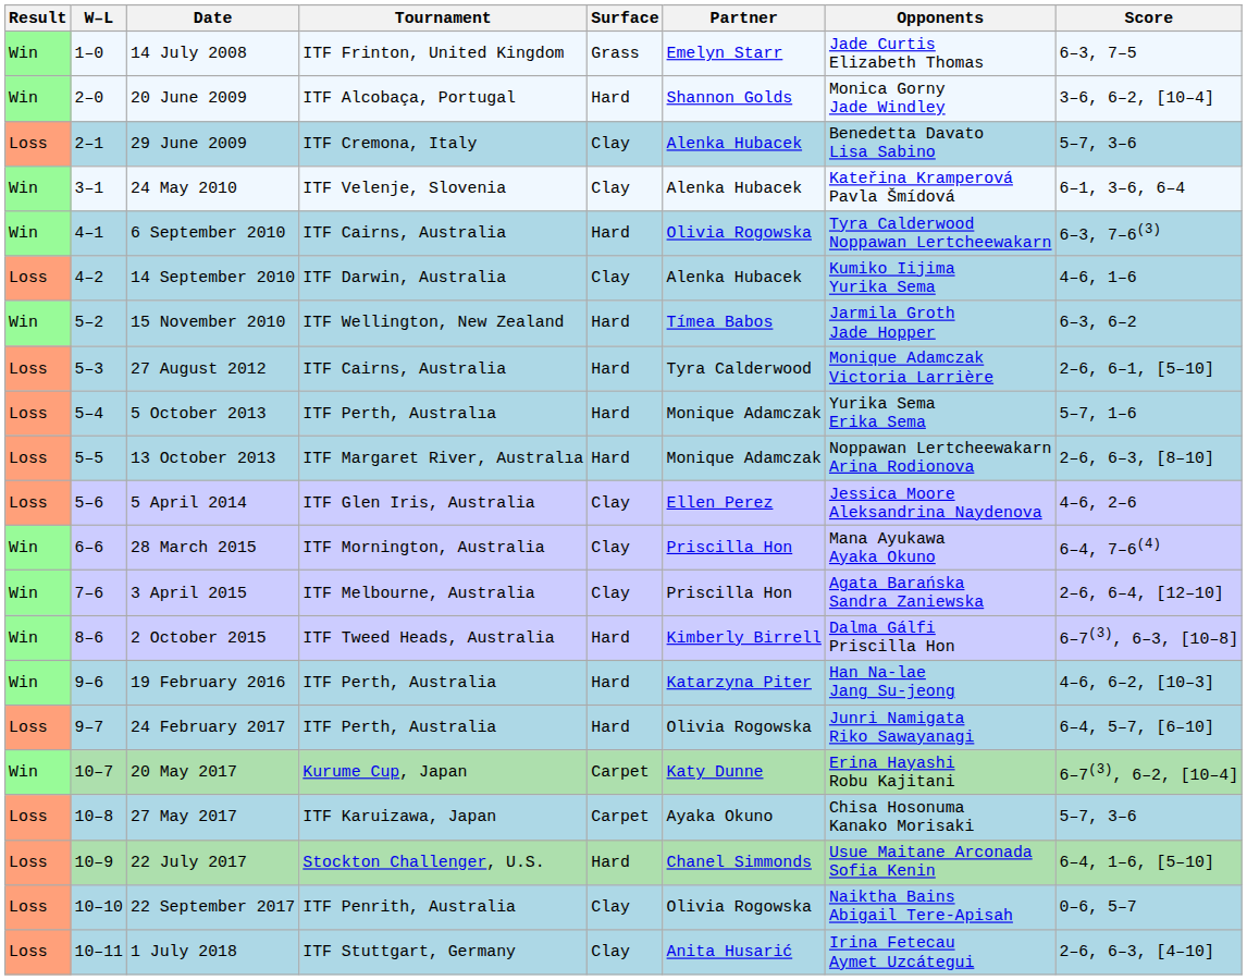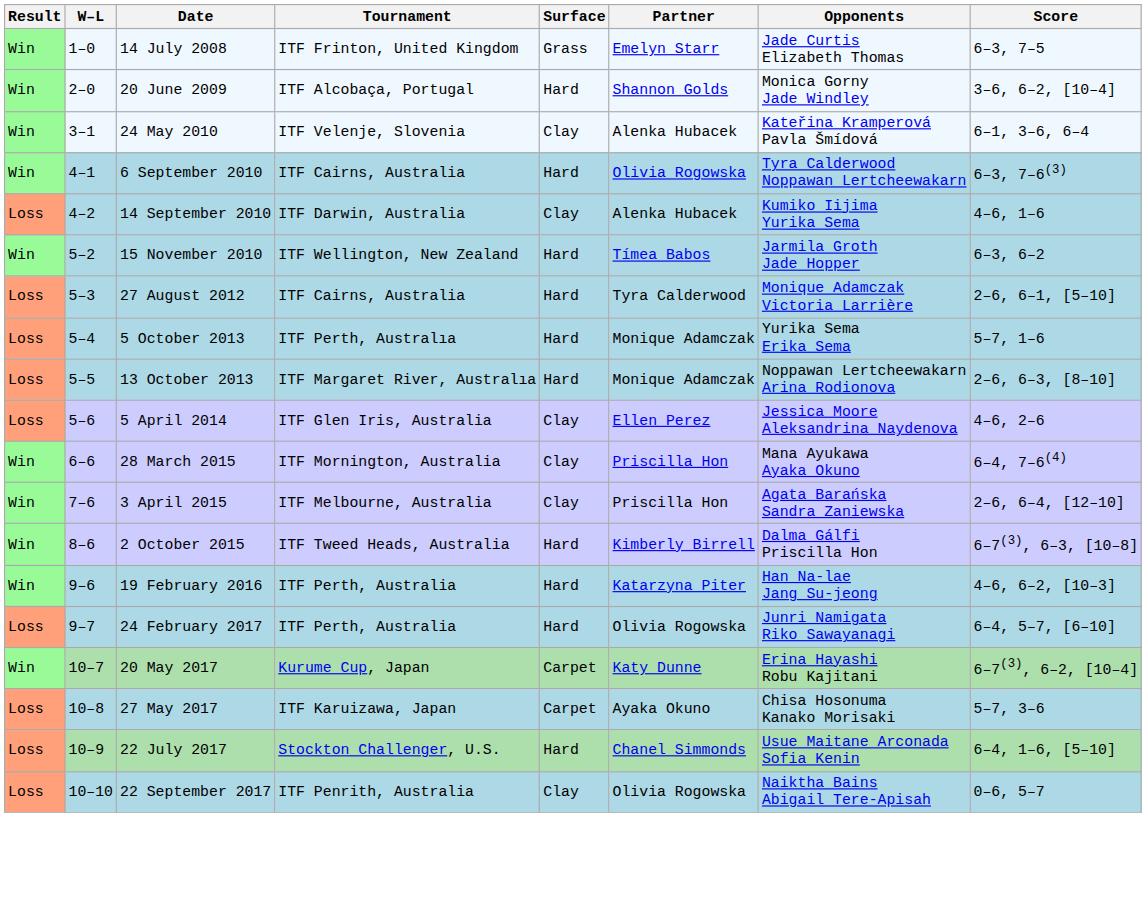 <table class="sortable wikitable">
 <tr>
 <th>Result</th>
 <th class="unsortable">W–L</th>
 <th>Date</th>
 <th>Tournament</th>
 <th>Surface</th>
 <th>Partner</th>
 <th>Opponents</th>
 <th class="unsortable">Score</th>
 </tr>
 <tr style="background:#f0f8ff;">
 <td style="background:#98fb98;">Win</td>
 <td>1–0</td>
 <td>14 July 2008</td>
 <td>ITF Frinton, United Kingdom</td>
 <td>Grass</td>
 <td> <a href='#'>Emelyn Starr</a></td>
 <td> <a href='#'>Jade Curtis</a> <br>  Elizabeth Thomas</td>
 <td>6–3, 7–5</td>
 </tr>
 <tr style="background:#f0f8ff;">
 <td style="background:#98fb98;">Win</td>
 <td>2–0</td>
 <td>20 June 2009</td>
 <td>ITF Alcobaça, Portugal</td>
 <td>Hard</td>
 <td> <a href='#'>Shannon Golds</a></td>
 <td> Monica Gorny <br>  <a href='#'>Jade Windley</a></td>
 <td>3–6, 6–2, [10–4]</td>
-</tr>
-<tr style="background:lightblue;">
-<td style="background:#ffa07a;">Loss</td>
-<td>2–1</td>
-<td>29 June 2009</td>
-<td>ITF Cremona, Italy</td>
-<td>Clay</td>
-<td> <a href='#'>Alenka Hubacek</a></td>
-<td> Benedetta Davato <br>  <a href='#'>Lisa Sabino</a></td>
-<td>5–7, 3–6</td>
 </tr>
 <tr style="background:#f0f8ff;">
 <td style="background:#98fb98;">Win</td>
 <td>3–1</td>
 <td>24 May 2010</td>
 <td>ITF Velenje, Slovenia</td>
 <td>Clay</td>
 <td> Alenka Hubacek</td>
 <td> <a href='#'>Kateřina Kramperová</a> <br>  Pavla Šmídová</td>
 <td>6–1, 3–6, 6–4</td>
 </tr>
 <tr style="background:lightblue;">
 <td style="background:#98fb98;">Win</td>
 <td>4–1</td>
 <td>6 September 2010</td>
 <td>ITF Cairns, Australia</td>
 <td>Hard</td>
 <td> <a href='#'>Olivia Rogowska</a></td>
 <td> <a href='#'>Tyra Calderwood</a> <br>  <a href='#'>Noppawan Lertcheewakarn</a></td>
 <td>6–3, 7–6<sup>(3)</sup></td>
 </tr>
 <tr style="background:lightblue;">
 <td style="background:#ffa07a;">Loss</td>
 <td>4–2</td>
 <td>14 September 2010</td>
 <td>ITF Darwin, Australia</td>
 <td>Clay</td>
 <td> Alenka Hubacek</td>
 <td> <a href='#'>Kumiko Iijima</a> <br>  <a href='#'>Yurika Sema</a></td>
 <td>4–6, 1–6</td>
 </tr>
 <tr style="background:lightblue;">
 <td style="background:#98fb98;">Win</td>
 <td>5–2</td>
 <td>15 November 2010</td>
 <td>ITF Wellington, New Zealand</td>
 <td>Hard</td>
 <td> <a href='#'>Tímea Babos</a></td>
 <td> <a href='#'>Jarmila Groth</a> <br>  <a href='#'>Jade Hopper</a></td>
 <td>6–3, 6–2</td>
 </tr>
 <tr style="background:lightblue;">
 <td style="background:#ffa07a;">Loss</td>
 <td>5–3</td>
 <td>27 August 2012</td>
 <td>ITF Cairns, Australia</td>
 <td>Hard</td>
 <td> Tyra Calderwood</td>
 <td> <a href='#'>Monique Adamczak</a> <br>  <a href='#'>Victoria Larrière</a></td>
 <td>2–6, 6–1, [5–10]</td>
 </tr>
 <tr style="background:lightblue;">
 <td style="background:#ffa07a;">Loss</td>
 <td>5–4</td>
 <td>5 October 2013</td>
 <td>ITF Perth, Australıa</td>
 <td>Hard</td>
 <td> Monique Adamczak</td>
 <td> Yurika Sema <br>  <a href='#'>Erika Sema</a></td>
 <td>5–7, 1–6</td>
 </tr>
 <tr style="background:lightblue;">
 <td style="background:#ffa07a;">Loss</td>
 <td>5–5</td>
 <td>13 October 2013</td>
 <td>ITF Margaret River, Australıa</td>
 <td>Hard</td>
 <td> Monique Adamczak</td>
 <td> Noppawan Lertcheewakarn <br>  <a href='#'>Arina Rodionova</a></td>
 <td>2–6, 6–3, [8–10]</td>
 </tr>
 <tr style="background:#ccccff;">
 <td style="background:#ffa07a;">Loss</td>
 <td>5–6</td>
 <td>5 April 2014</td>
 <td>ITF Glen Iris, Australia</td>
 <td>Clay</td>
 <td> <a href='#'>Ellen Perez</a></td>
 <td> <a href='#'>Jessica Moore</a> <br>  <a href='#'>Aleksandrina Naydenova</a></td>
 <td>4–6, 2–6</td>
 </tr>
 <tr style="background:#ccccff;">
 <td style="background:#98fb98;">Win</td>
 <td>6–6</td>
 <td>28 March 2015</td>
 <td>ITF Mornington, Australia</td>
 <td>Clay</td>
 <td> <a href='#'>Priscilla Hon</a></td>
 <td> Mana Ayukawa <br>  <a href='#'>Ayaka Okuno</a></td>
 <td>6–4, 7–6<sup>(4)</sup></td>
 </tr>
 <tr style="background:#ccccff;">
 <td style="background:#98fb98;">Win</td>
 <td>7–6</td>
 <td>3 April 2015</td>
 <td>ITF Melbourne, Australia</td>
 <td>Clay</td>
 <td> Priscilla Hon</td>
 <td> <a href='#'>Agata Barańska</a> <br>  <a href='#'>Sandra Zaniewska</a></td>
 <td>2–6, 6–4, [12–10]</td>
 </tr>
 <tr style="background:#ccccff;">
 <td style="background:#98fb98;">Win</td>
 <td>8–6</td>
 <td>2 October 2015</td>
 <td>ITF Tweed Heads, Australia</td>
 <td>Hard</td>
 <td> <a href='#'>Kimberly Birrell</a></td>
 <td> <a href='#'>Dalma Gálfi</a> <br>  Priscilla Hon</td>
 <td>6–7<sup>(3)</sup>, 6–3, [10–8]</td>
 </tr>
 <tr style="background:lightblue;">
 <td style="background:#98fb98;">Win</td>
 <td>9–6</td>
 <td>19 February 2016</td>
 <td>ITF Perth, Australia</td>
 <td>Hard</td>
 <td> <a href='#'>Katarzyna Piter</a></td>
 <td> <a href='#'>Han Na-lae</a> <br>  <a href='#'>Jang Su-jeong</a></td>
 <td>4–6, 6–2, [10–3]</td>
 </tr>
 <tr style="background:lightblue;">
 <td style="background:#ffa07a;">Loss</td>
 <td>9–7</td>
 <td>24 February 2017</td>
 <td>ITF Perth, Australia</td>
 <td>Hard</td>
 <td> Olivia Rogowska</td>
 <td> <a href='#'>Junri Namigata</a> <br>  <a href='#'>Riko Sawayanagi</a></td>
 <td>6–4, 5–7, [6–10]</td>
 </tr>
 <tr style="background:#addfad;">
 <td style="background:#98fb98;">Win</td>
 <td>10–7</td>
 <td>20 May 2017</td>
 <td><a href='#'>Kurume Cup</a>, Japan</td>
 <td>Carpet</td>
 <td> <a href='#'>Katy Dunne</a></td>
 <td> <a href='#'>Erina Hayashi</a> <br>  Robu Kajitani</td>
 <td>6–7<sup>(3)</sup>, 6–2, [10–4]</td>
 </tr>
 <tr style="background:lightblue;">
 <td style="background:#ffa07a;">Loss</td>
 <td>10–8</td>
 <td>27 May 2017</td>
 <td>ITF Karuizawa, Japan</td>
 <td>Carpet</td>
 <td> Ayaka Okuno</td>
 <td> Chisa Hosonuma <br>  Kanako Morisaki</td>
 <td>5–7, 3–6</td>
 </tr>
 <tr style="background:#addfad;">
 <td style="background:#ffa07a;">Loss</td>
 <td>10–9</td>
 <td>22 July 2017</td>
 <td><a href='#'>Stockton Challenger</a>, U.S.</td>
 <td>Hard</td>
 <td> <a href='#'>Chanel Simmonds</a></td>
 <td> <a href='#'>Usue Maitane Arconada</a> <br>  <a href='#'>Sofia Kenin</a></td>
 <td>6–4, 1–6, [5–10]</td>
 </tr>
 <tr style="background:lightblue;">
 <td style="background:#ffa07a;">Loss</td>
 <td>10–10</td>
 <td>22 September 2017</td>
 <td>ITF Penrith, Australia</td>
 <td>Clay</td>
 <td> Olivia Rogowska</td>
 <td> <a href='#'>Naiktha Bains</a> <br>  <a href='#'>Abigail Tere-Apisah</a></td>
 <td>0–6, 5–7</td>
 </tr>
-<tr style="background:lightblue;">
-<td style="background:#ffa07a;">Loss</td>
-<td>10–11</td>
-<td>1 July 2018</td>
-<td>ITF Stuttgart, Germany</td>
-<td>Clay</td>
-<td> <a href='#'>Anita Husarić</a></td>
-<td> <a href='#'>Irina Fetecau</a> <br>  <a href='#'>Aymet Uzcátegui</a></td>
-<td>2–6, 6–3, [4–10]</td>
-</tr>
 </table>
